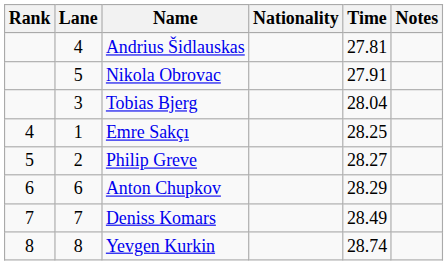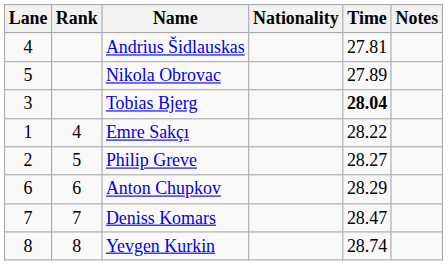 <table class='wikitable sortable' style='text-align:center'>
 <tr>
+<th>Lane</th>
 <th>Rank</th>
-<th>Lane</th>
 <th>Name</th>
 <th>Nationality</th>
 <th>Time</th>
 <th>Notes</th>
 </tr>
 <tr>
+<td>4</td>
 <td></td>
-<td>4</td>
 <td align=left><a href='#'>Andrius Šidlauskas</a></td>
 <td align=left></td>
 <td>27.81</td>
 <td></td>
 </tr>
 <tr>
+<td>5</td>
 <td></td>
-<td>5</td>
 <td align=left><a href='#'>Nikola Obrovac</a></td>
 <td align=left></td>
-<td>27.91</td>
+<td>27.89</td>
 <td></td>
 </tr>
 <tr>
+<td>3</td>
 <td></td>
-<td>3</td>
 <td align=left><a href='#'>Tobias Bjerg</a></td>
 <td align=left></td>
-<td>28.04</td>
+<td><strong>28.04</strong></td>
 <td></td>
 </tr>
 <tr>
+<td>1</td>
 <td>4</td>
-<td>1</td>
 <td align=left><a href='#'>Emre Sakçı</a></td>
 <td align=left></td>
-<td>28.25</td>
+<td>28.22</td>
 <td></td>
 </tr>
 <tr>
+<td>2</td>
 <td>5</td>
-<td>2</td>
 <td align=left><a href='#'>Philip Greve</a></td>
 <td align=left></td>
 <td>28.27</td>
 <td></td>
 </tr>
 <tr>
 <td>6</td>
 <td>6</td>
 <td align=left><a href='#'>Anton Chupkov</a></td>
 <td align=left></td>
 <td>28.29</td>
 <td></td>
 </tr>
 <tr>
 <td>7</td>
 <td>7</td>
 <td align=left><a href='#'>Deniss Komars</a></td>
 <td align=left></td>
-<td>28.49</td>
+<td>28.47</td>
 <td></td>
 </tr>
 <tr>
 <td>8</td>
 <td>8</td>
 <td align=left><a href='#'>Yevgen Kurkin</a></td>
 <td align=left></td>
 <td>28.74</td>
 <td></td>
 </tr>
 </table>
